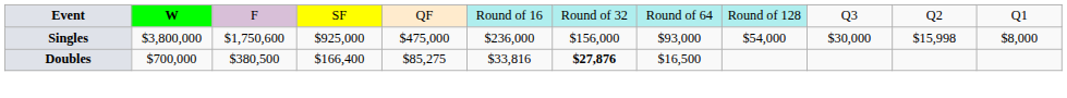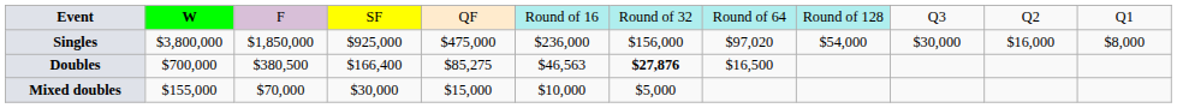 <table class="wikitable" style="font-size:90%;text-align:center">
 <tr>
 <td style="width:130px; background:#dfe2e9;"><strong>Event</strong></td>
 <td style="width:80px; background:lime;"><strong>W</strong></td>
 <td style="width:85px; background:thistle;">F</td>
 <td style="width:85px; background:#ff0;">SF</td>
 <td style="width:85px; background:#ffebcd;">QF</td>
 <td style="width:85px; background:#afeeee;">Round of 16</td>
 <td style="width:85px; background:#afeeee;">Round of 32</td>
 <td style="width:85px; background:#afeeee;">Round of 64</td>
 <td style="width:85px; background:#afeeee;">Round of 128</td>
 <td style="width:85px;">Q3</td>
 <td style="width:85px;">Q2</td>
 <td style="width:85px;">Q1</td>
 </tr>
 <tr>
 <td style="background:#dfe2e9;"><strong>Singles</strong></td>
 <td>$3,800,000</td>
-<td>$1,750,600</td>
+<td>$1,850,000</td>
 <td>$925,000</td>
 <td>$475,000</td>
 <td>$236,000</td>
 <td>$156,000</td>
-<td>$93,000</td>
+<td>$97,020</td>
 <td>$54,000</td>
 <td>$30,000</td>
-<td>$15,998</td>
+<td>$16,000</td>
 <td>$8,000</td>
 </tr>
 <tr>
 <td style="background:#dfe2e9;"><strong>Doubles</strong></td>
 <td>$700,000</td>
 <td>$380,500</td>
 <td>$166,400</td>
 <td>$85,275</td>
-<td>$33,816</td>
+<td>$46,563</td>
 <td><strong>$27,876</strong></td>
 <td>$16,500</td>
 <td></td>
 <td></td>
 <td></td>
 <td></td>
 </tr>
+<tr>
+<td style="background:#dfe2e9;"><strong>Mixed doubles</strong></td>
+<td>$155,000</td>
+<td>$70,000</td>
+<td>$30,000</td>
+<td>$15,000</td>
+<td>$10,000</td>
+<td>$5,000</td>
+<td></td>
+<td></td>
+<td></td>
+<td></td>
+<td></td>
+</tr>
 </table>
